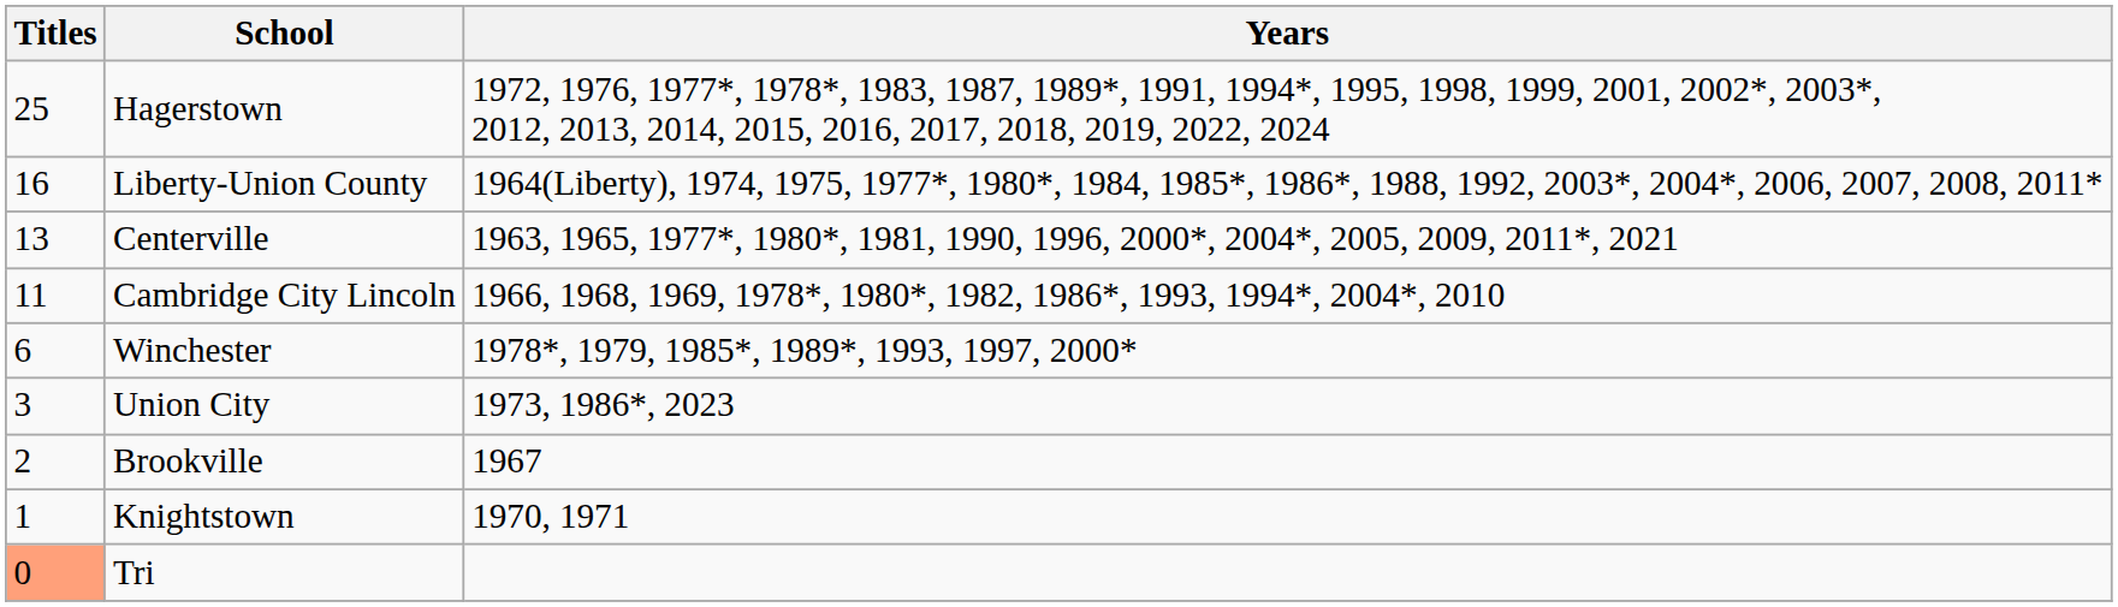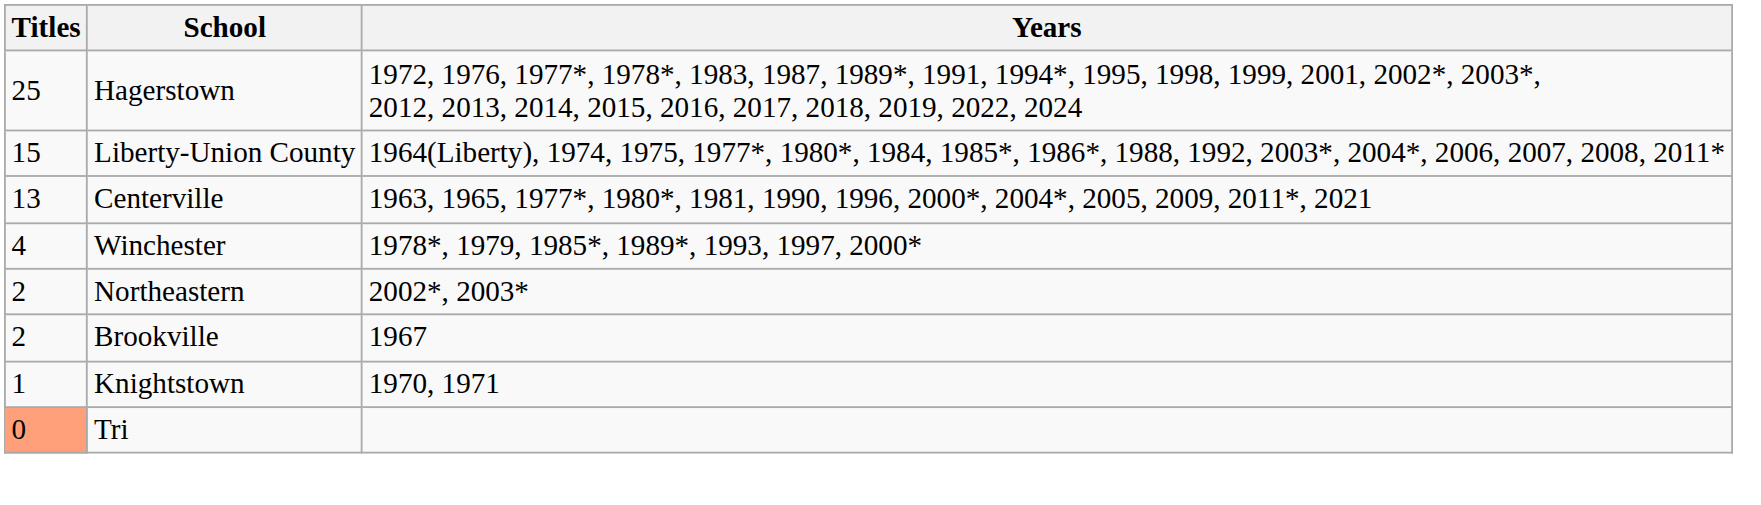 <table class="wikitable">
 <tr>
 <th>Titles</th>
 <th>School</th>
 <th>Years</th>
 </tr>
 <tr>
 <td>25</td>
 <td>Hagerstown</td>
 <td>1972, 1976, 1977*, 1978*, 1983, 1987, 1989*, 1991, 1994*, 1995, 1998, 1999, 2001, 2002*, 2003*,<br>2012, 2013, 2014, 2015, 2016, 2017, 2018, 2019, 2022, 2024</td>
 </tr>
 <tr>
-<td>16</td>
+<td>15</td>
 <td>Liberty-Union County</td>
 <td>1964(Liberty), 1974, 1975, 1977*, 1980*, 1984, 1985*, 1986*, 1988, 1992, 2003*, 2004*, 2006, 2007, 2008, 2011*</td>
 </tr>
 <tr>
 <td>13</td>
 <td>Centerville</td>
 <td>1963, 1965, 1977*, 1980*, 1981, 1990, 1996, 2000*, 2004*, 2005, 2009, 2011*, 2021</td>
 </tr>
 <tr>
-<td>11</td>
-<td>Cambridge City Lincoln</td>
-<td>1966, 1968, 1969, 1978*, 1980*, 1982, 1986*, 1993, 1994*, 2004*, 2010</td>
-</tr>
-<tr>
-<td>6</td>
+<td>4</td>
 <td>Winchester</td>
 <td>1978*, 1979, 1985*, 1989*, 1993, 1997, 2000*</td>
 </tr>
 <tr>
-<td>3</td>
-<td>Union City</td>
-<td>1973, 1986*, 2023</td>
+<td>2</td>
+<td>Northeastern</td>
+<td>2002*, 2003*</td>
 </tr>
 <tr>
 <td>2</td>
 <td>Brookville</td>
 <td>1967</td>
 </tr>
 <tr>
 <td>1</td>
 <td>Knightstown</td>
 <td>1970, 1971</td>
 </tr>
 <tr>
 <td style="background: lightsalmon;">0</td>
 <td>Tri</td>
 <td></td>
 </tr>
 </table>
